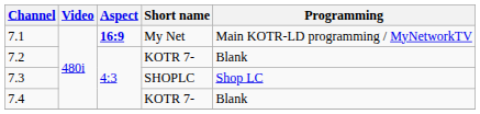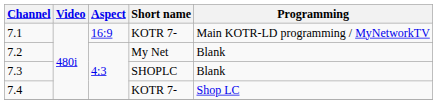 <table class="wikitable">
 <tr>
 <th><a href='#'>Channel</a></th>
 <th><a href='#'>Video</a></th>
 <th><a href='#'>Aspect</a></th>
 <th>Short name</th>
 <th>Programming</th>
 </tr>
 <tr>
 <td>7.1</td>
 <td rowspan=4><a href='#'>480i</a></td>
-<td><strong><a href='#'>16:9</a></strong></td>
-<td>My Net</td>
+<td><a href='#'>16:9</a></td>
+<td>KOTR 7-</td>
 <td>Main KOTR-LD programming / <a href='#'>MyNetworkTV</a></td>
 </tr>
 <tr>
 <td>7.2</td>
 <td rowspan=3><a href='#'>4:3</a></td>
-<td>KOTR 7-</td>
+<td>My Net</td>
 <td>Blank</td>
 </tr>
 <tr>
 <td>7.3</td>
 <td>SHOPLC</td>
-<td><a href='#'>Shop LC</a></td>
+<td>Blank</td>
 </tr>
 <tr>
 <td>7.4</td>
 <td>KOTR 7-</td>
-<td>Blank</td>
+<td><a href='#'>Shop LC</a></td>
 </tr>
 <tr>
 </tr>
 </table>
